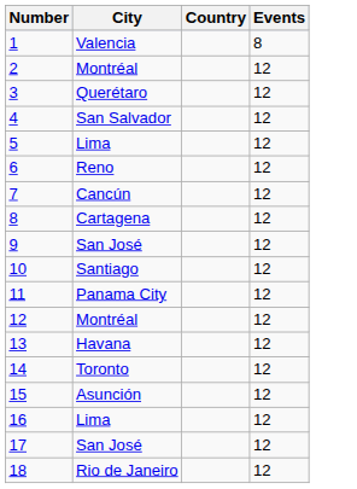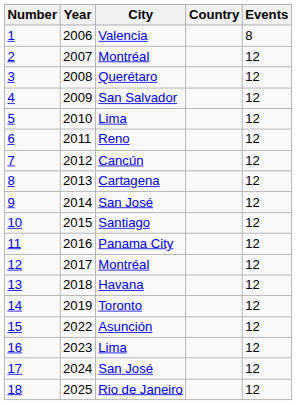 <table class="wikitable col1center col5center">
 <tr bgcolor="lightsteelblue">
 <th scope=col>Number</th>
+<th scope=col>Year</th>
 <th scope=col>City</th>
 <th scope=col>Country</th>
 <th scope=col>Events</th>
 </tr>
 <tr>
 <td><a href='#'>1</a></td>
+<td>2006</td>
 <td><a href='#'>Valencia</a></td>
 <td></td>
 <td>8</td>
 </tr>
 <tr>
 <td><a href='#'>2</a></td>
+<td>2007</td>
 <td><a href='#'>Montréal</a></td>
 <td></td>
 <td>12</td>
 </tr>
 <tr>
 <td><a href='#'>3</a></td>
+<td>2008</td>
 <td><a href='#'>Querétaro</a></td>
 <td></td>
 <td>12</td>
 </tr>
 <tr>
 <td><a href='#'>4</a></td>
+<td>2009</td>
 <td><a href='#'>San Salvador</a></td>
 <td></td>
 <td>12</td>
 </tr>
 <tr>
 <td><a href='#'>5</a></td>
+<td>2010</td>
 <td><a href='#'>Lima</a></td>
 <td></td>
 <td>12</td>
 </tr>
 <tr>
 <td><a href='#'>6</a></td>
+<td>2011</td>
 <td><a href='#'>Reno</a></td>
 <td></td>
 <td>12</td>
 </tr>
 <tr>
 <td><a href='#'>7</a></td>
+<td>2012</td>
 <td><a href='#'>Cancún</a></td>
 <td></td>
 <td>12</td>
 </tr>
 <tr>
 <td><a href='#'>8</a></td>
+<td>2013</td>
 <td><a href='#'>Cartagena</a></td>
 <td></td>
 <td>12</td>
 </tr>
 <tr>
 <td><a href='#'>9</a></td>
+<td>2014</td>
 <td><a href='#'>San José</a></td>
 <td></td>
 <td>12</td>
 </tr>
 <tr>
 <td><a href='#'>10</a></td>
+<td>2015</td>
 <td><a href='#'>Santiago</a></td>
 <td></td>
 <td>12</td>
 </tr>
 <tr>
 <td><a href='#'>11</a></td>
+<td>2016</td>
 <td><a href='#'>Panama City</a></td>
 <td></td>
 <td>12</td>
 </tr>
 <tr>
 <td><a href='#'>12</a></td>
+<td>2017</td>
 <td><a href='#'>Montréal</a></td>
 <td></td>
 <td>12</td>
 </tr>
 <tr>
 <td><a href='#'>13</a></td>
+<td>2018</td>
 <td><a href='#'>Havana</a></td>
 <td></td>
 <td>12</td>
 </tr>
 <tr>
 <td><a href='#'>14</a></td>
+<td>2019</td>
 <td><a href='#'>Toronto</a></td>
 <td></td>
 <td>12</td>
 </tr>
 <tr>
 <td><a href='#'>15</a></td>
+<td>2022</td>
 <td><a href='#'>Asunción</a></td>
 <td></td>
 <td>12</td>
 </tr>
 <tr>
 <td><a href='#'>16</a></td>
+<td>2023</td>
 <td><a href='#'>Lima</a></td>
 <td></td>
 <td>12</td>
 </tr>
 <tr>
 <td><a href='#'>17</a></td>
+<td>2024</td>
 <td><a href='#'>San José</a></td>
 <td></td>
 <td>12</td>
 </tr>
 <tr>
 <td><a href='#'>18</a></td>
+<td>2025</td>
 <td><a href='#'>Rio de Janeiro</a></td>
 <td></td>
 <td>12</td>
 </tr>
 </table>
